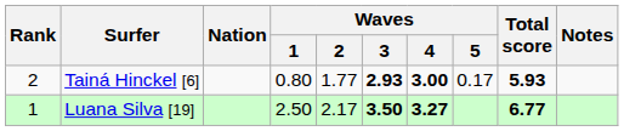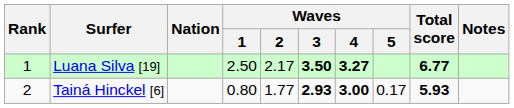 <table class="wikitable sortable" style="text-align:center">
 <tr>
 <th rowspan=2>Rank</th>
 <th rowspan=2>Surfer</th>
 <th rowspan=2>Nation</th>
 <th colspan=5>Waves</th>
 <th rowspan=2>Total<br>score</th>
 <th rowspan=2>Notes</th>
 </tr>
 <tr>
 <th>1</th>
 <th>2</th>
 <th>3</th>
 <th>4</th>
 <th>5</th>
 </tr>
+<tr bgcolor=ccffcc>
+<td>1</td>
+<td align=left><a href='#'>Luana Silva</a> <small>[19]</small></td>
+<td align=left></td>
+<td>2.50</td>
+<td>2.17</td>
+<td><strong>3.50</strong></td>
+<td><strong>3.27</strong></td>
+<td></td>
+<td><strong>6.77</strong></td>
+<td></td>
+</tr>
 <tr>
 <td>2</td>
 <td align=left><a href='#'>Tainá Hinckel</a> <small>[6]</small></td>
 <td align=left></td>
 <td>0.80</td>
 <td>1.77</td>
 <td><strong>2.93</strong></td>
 <td><strong>3.00</strong></td>
 <td>0.17</td>
 <td><strong>5.93</strong></td>
 <td></td>
 </tr>
-<tr bgcolor=ccffcc>
-<td>1</td>
-<td align=left><a href='#'>Luana Silva</a> <small>[19]</small></td>
-<td align=left></td>
-<td>2.50</td>
-<td>2.17</td>
-<td><strong>3.50</strong></td>
-<td><strong>3.27</strong></td>
-<td></td>
-<td><strong>6.77</strong></td>
-<td></td>
-</tr>
 </table>
